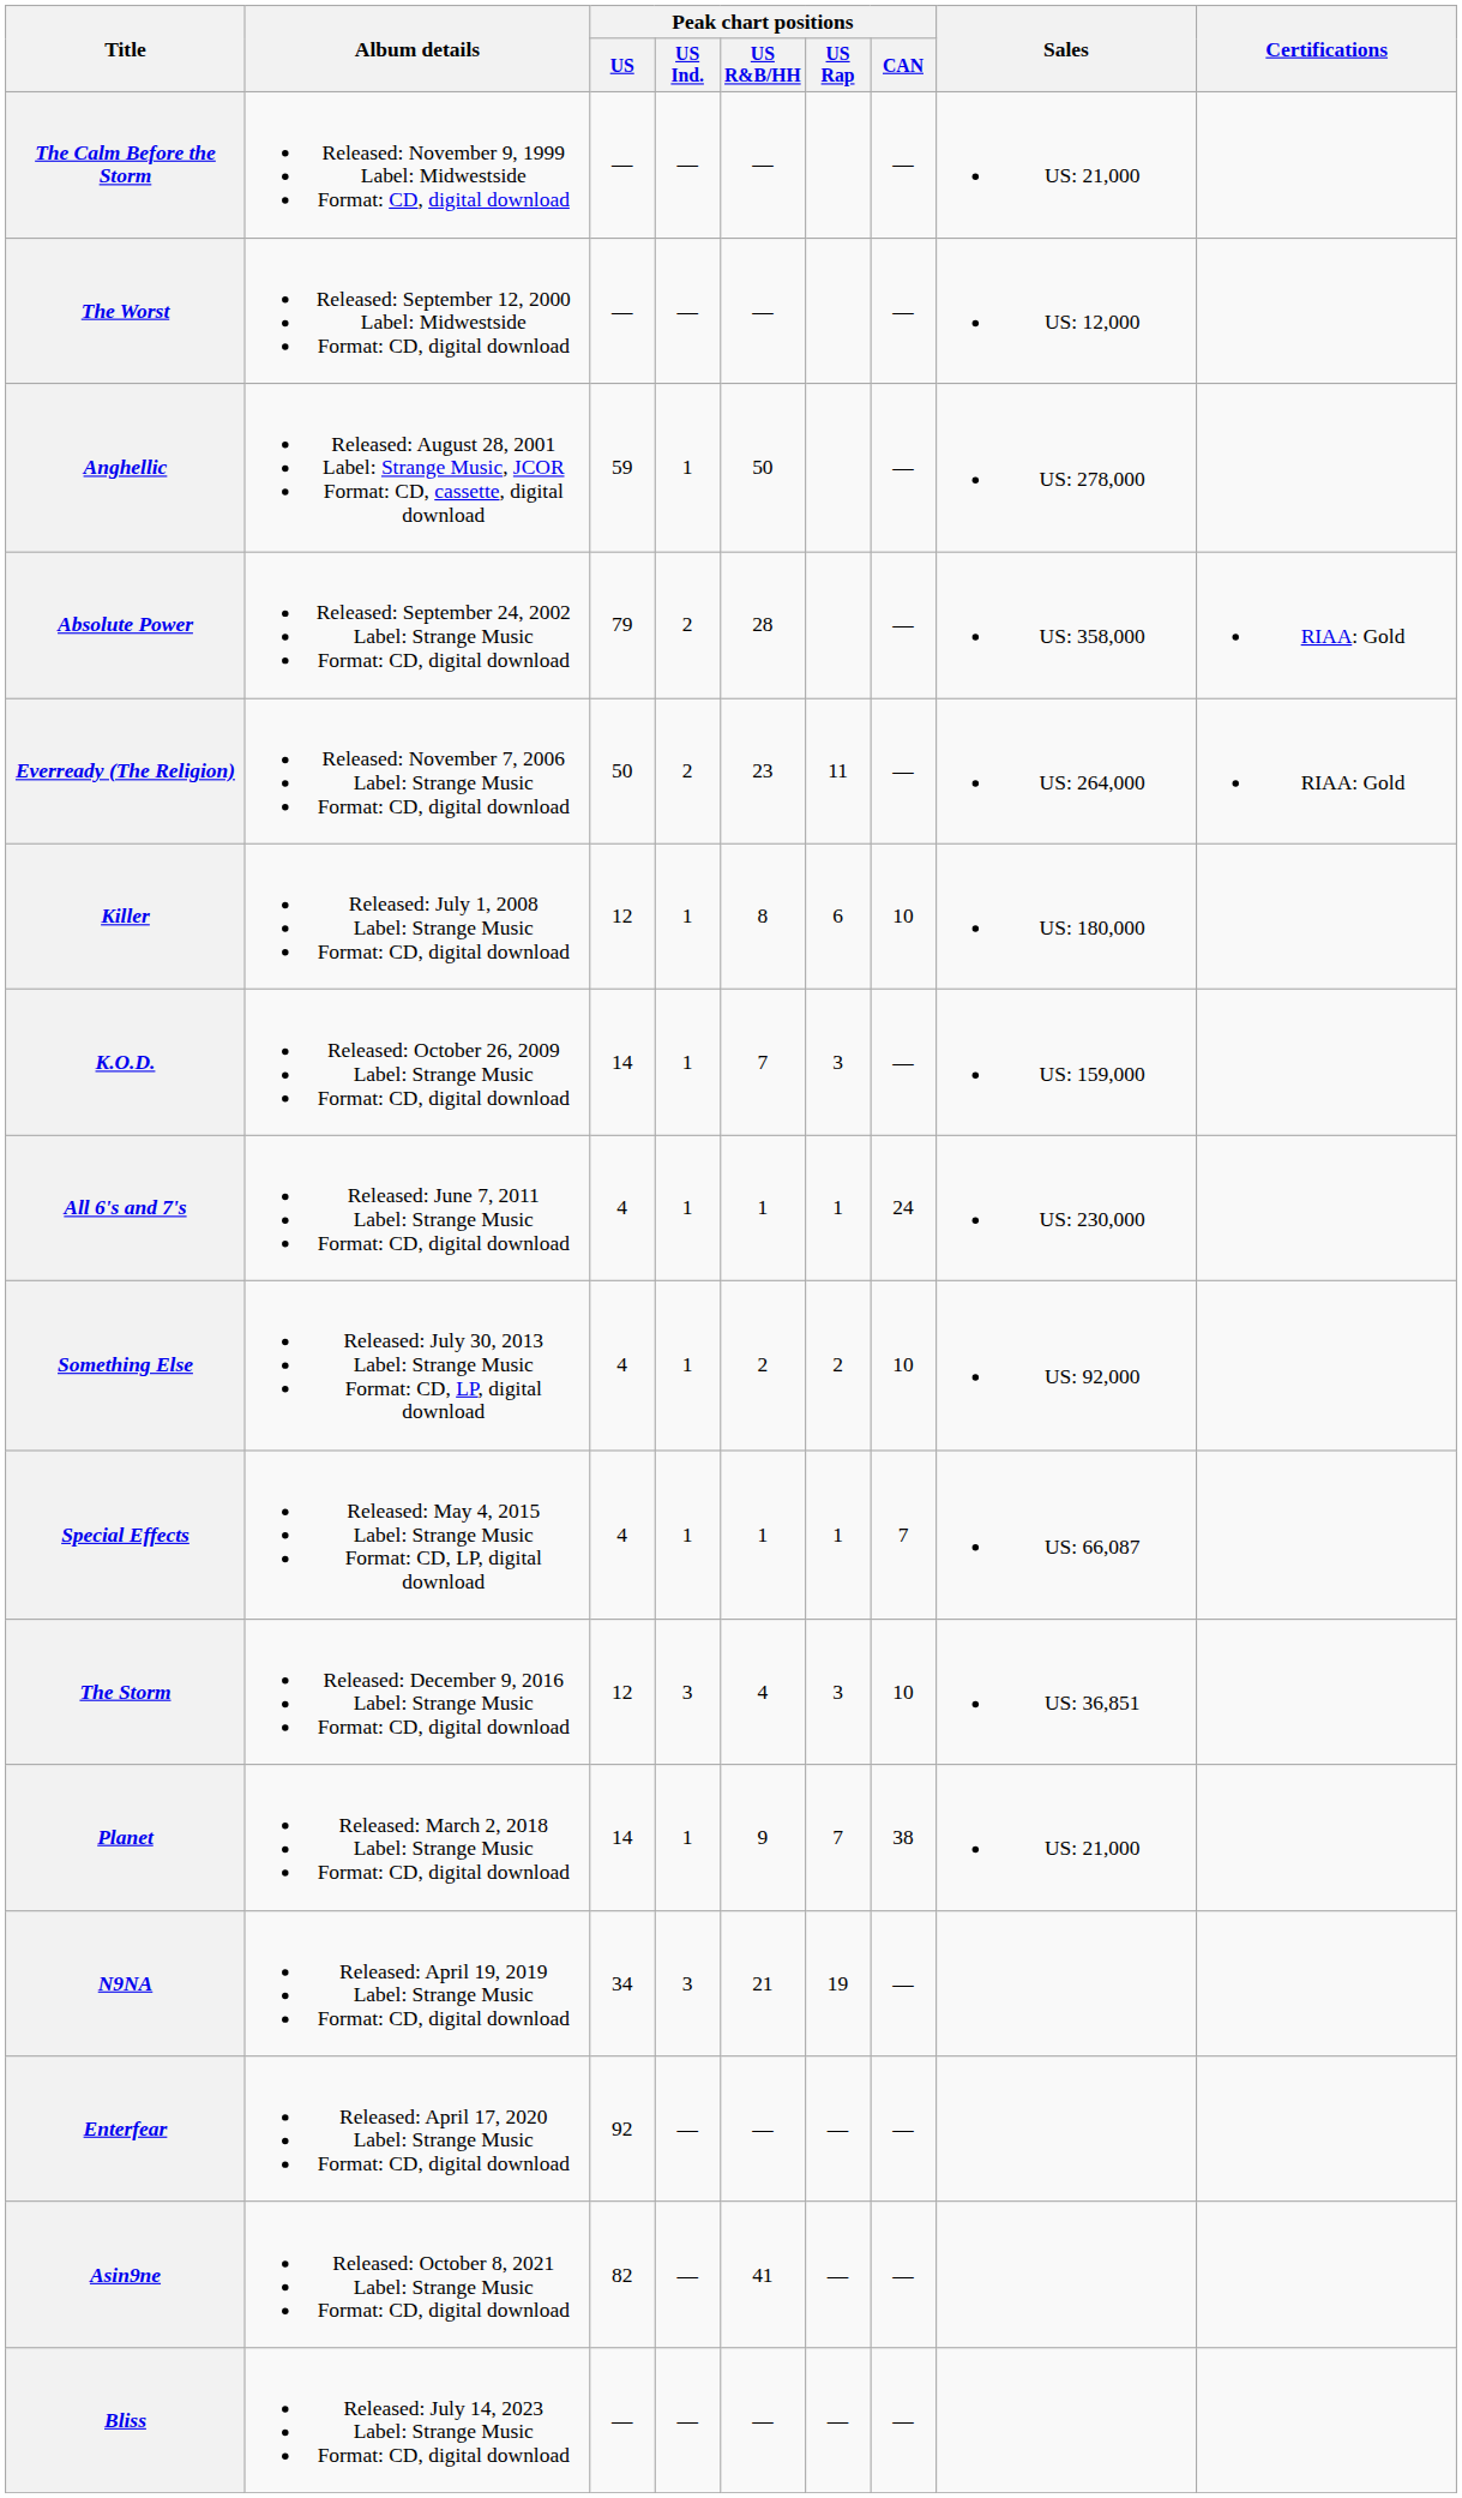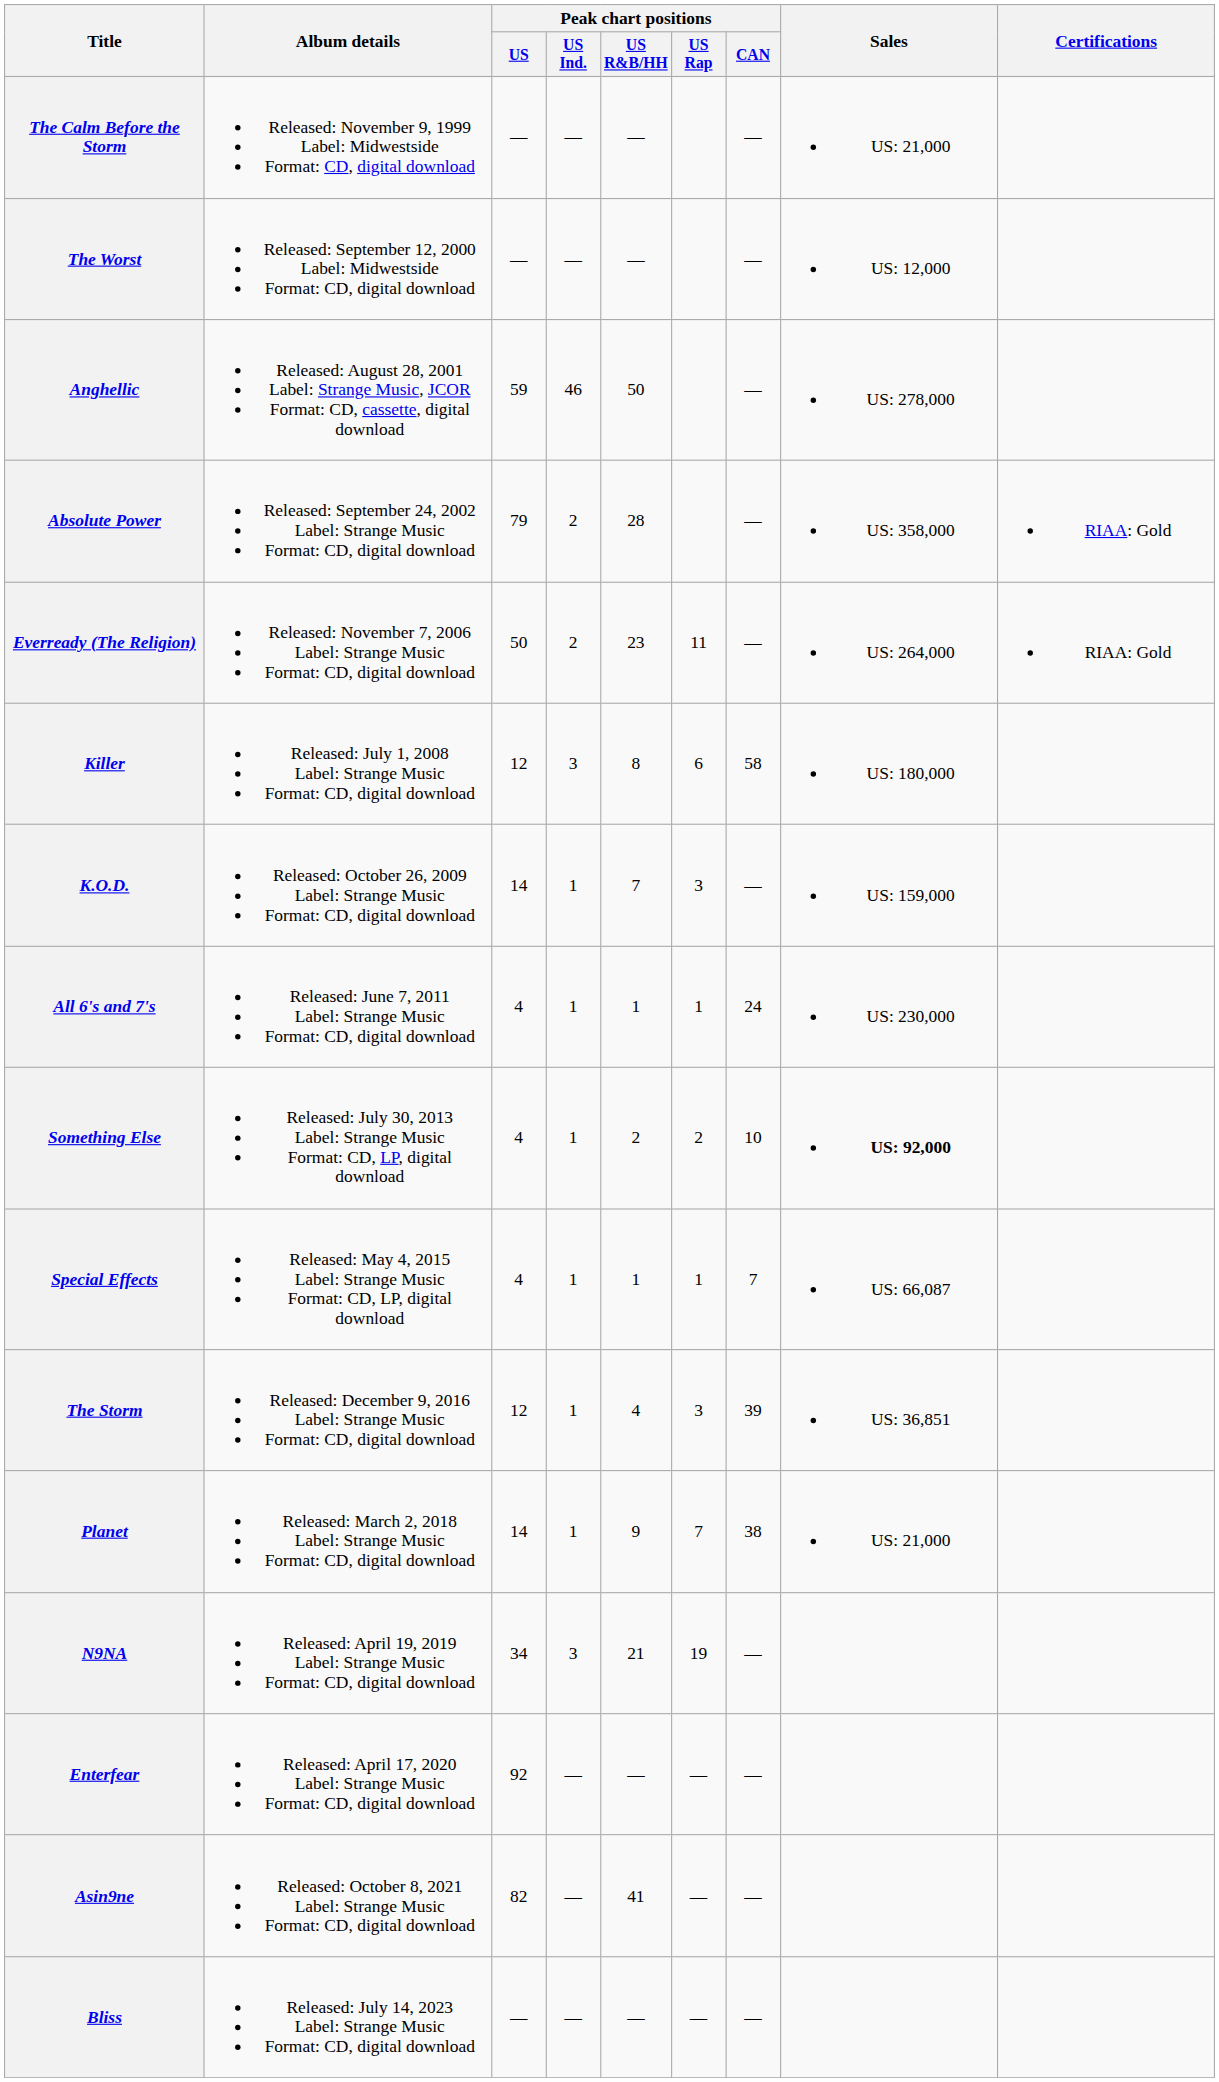 <table class="wikitable plainrowheaders" style="text-align:center;">
 <tr>
 <th scope="col" rowspan="2" style="width:11em;">Title</th>
 <th scope="col" rowspan="2" style="width:16em;">Album details</th>
 <th scope="col" colspan="5">Peak chart positions</th>
 <th scope="col" rowspan="2" style="width:12em;">Sales</th>
 <th scope="col" rowspan="2" style="width:12em;"><a href='#'>Certifications</a></th>
 </tr>
 <tr>
 <th style="width:3em;font-size:90%;"><a href='#'>US</a><br></th>
 <th style="width:3em;font-size:90%;"><a href='#'>US<br>Ind.</a><br></th>
 <th style="width:3em;font-size:90%;"><a href='#'>US<br>R&B/HH</a><br></th>
 <th style="width:3em;font-size:90%;"><a href='#'>US<br>Rap</a><br></th>
 <th style="width:3em;font-size:90%;"><a href='#'>CAN</a><br></th>
 </tr>
 <tr>
 <th scope="row"><em><a href='#'>The Calm Before the Storm</a></em></th>
 <td><br><ul><li>Released: November 9, 1999</li><li>Label: Midwestside</li><li>Format: <a href='#'>CD</a>, <a href='#'>digital download</a></li></ul></td>
 <td>—</td>
 <td>—</td>
 <td>—</td>
 <td></td>
 <td>—</td>
 <td><br><ul><li>US: 21,000</li></ul></td>
 <td></td>
 </tr>
 <tr>
 <th scope="row"><em><a href='#'>The Worst</a></em></th>
 <td><br><ul><li>Released: September 12, 2000</li><li>Label: Midwestside</li><li>Format: CD, digital download</li></ul></td>
 <td>—</td>
 <td>—</td>
 <td>—</td>
 <td></td>
 <td>—</td>
 <td><br><ul><li>US: 12,000</li></ul></td>
 <td></td>
 </tr>
 <tr>
 <th scope="row"><em><a href='#'>Anghellic</a></em></th>
 <td><br><ul><li>Released: August 28, 2001</li><li>Label: <a href='#'>Strange Music</a>, <a href='#'>JCOR</a></li><li>Format: CD, <a href='#'>cassette</a>, digital download</li></ul></td>
 <td>59</td>
-<td>1</td>
+<td>46</td>
 <td>50</td>
 <td></td>
 <td>—</td>
 <td><br><ul><li>US: 278,000</li></ul></td>
 <td></td>
 </tr>
 <tr>
 <th scope="row"><em><a href='#'>Absolute Power</a></em></th>
 <td><br><ul><li>Released: September 24, 2002</li><li>Label: Strange Music</li><li>Format: CD, digital download</li></ul></td>
 <td>79</td>
 <td>2</td>
 <td>28</td>
 <td></td>
 <td>—</td>
 <td><br><ul><li>US: 358,000</li></ul></td>
 <td><br><ul><li><a href='#'>RIAA</a>: Gold</li></ul></td>
 </tr>
 <tr>
 <th scope="row"><em><a href='#'>Everready (The Religion)</a></em></th>
 <td><br><ul><li>Released: November 7, 2006</li><li>Label: Strange Music</li><li>Format: CD, digital download</li></ul></td>
 <td>50</td>
 <td>2</td>
 <td>23</td>
 <td>11</td>
 <td>—</td>
 <td><br><ul><li>US: 264,000</li></ul></td>
 <td><br><ul><li>RIAA: Gold</li></ul></td>
 </tr>
 <tr>
 <th scope="row"><em><a href='#'>Killer</a></em></th>
 <td><br><ul><li>Released: July 1, 2008</li><li>Label: Strange Music</li><li>Format: CD, digital download</li></ul></td>
 <td>12</td>
-<td>1</td>
+<td>3</td>
 <td>8</td>
 <td>6</td>
-<td>10</td>
+<td>58</td>
 <td><br><ul><li>US: 180,000</li></ul></td>
 <td></td>
 </tr>
 <tr>
 <th scope="row"><em><a href='#'>K.O.D.</a></em></th>
 <td><br><ul><li>Released: October 26, 2009</li><li>Label: Strange Music</li><li>Format: CD, digital download</li></ul></td>
 <td>14</td>
 <td>1</td>
 <td>7</td>
 <td>3</td>
 <td>—</td>
 <td><br><ul><li>US: 159,000</li></ul></td>
 <td></td>
 </tr>
 <tr>
 <th scope="row"><em><a href='#'>All 6's and 7's</a></em></th>
 <td><br><ul><li>Released: June 7, 2011</li><li>Label: Strange Music</li><li>Format: CD, digital download</li></ul></td>
 <td>4</td>
 <td>1</td>
 <td>1</td>
 <td>1</td>
 <td>24</td>
 <td><br><ul><li>US: 230,000</li></ul></td>
 <td></td>
 </tr>
 <tr>
 <th scope="row"><em><a href='#'>Something Else</a></em></th>
 <td><br><ul><li>Released: July 30, 2013</li><li>Label: Strange Music</li><li>Format: CD, <a href='#'>LP</a>, digital download</li></ul></td>
 <td>4</td>
 <td>1</td>
 <td>2</td>
 <td>2</td>
 <td>10</td>
-<td><br><ul><li>US: 92,000</li></ul></td>
+<td><strong><br><ul><li>US: 92,000</li></ul></strong></td>
 <td></td>
 </tr>
 <tr>
 <th scope="row"><em><a href='#'>Special Effects</a></em></th>
 <td><br><ul><li>Released: May 4, 2015</li><li>Label: Strange Music</li><li>Format: CD, LP, digital download</li></ul></td>
 <td>4</td>
 <td>1</td>
 <td>1</td>
 <td>1</td>
 <td>7</td>
 <td><br><ul><li>US: 66,087</li></ul></td>
 <td></td>
 </tr>
 <tr>
 <th scope="row"><em><a href='#'>The Storm</a></em></th>
 <td><br><ul><li>Released: December 9, 2016</li><li>Label: Strange Music</li><li>Format: CD, digital download</li></ul></td>
 <td>12</td>
-<td>3</td>
+<td>1</td>
 <td>4</td>
 <td>3</td>
-<td>10</td>
+<td>39</td>
 <td><br><ul><li>US: 36,851</li></ul></td>
 <td></td>
 </tr>
 <tr>
 <th scope="row"><em><a href='#'>Planet</a></em></th>
 <td><br><ul><li>Released: March 2, 2018</li><li>Label: Strange Music</li><li>Format: CD, digital download</li></ul></td>
 <td>14</td>
 <td>1</td>
 <td>9</td>
 <td>7</td>
 <td>38</td>
 <td><br><ul><li>US: 21,000</li></ul></td>
 <td></td>
 </tr>
 <tr>
 <th scope="row"><em><a href='#'>N9NA</a></em></th>
 <td><br><ul><li>Released: April 19, 2019</li><li>Label: Strange Music</li><li>Format: CD, digital download</li></ul></td>
 <td>34</td>
 <td>3</td>
 <td>21</td>
 <td>19</td>
 <td>—</td>
 <td></td>
 <td></td>
 </tr>
 <tr>
 <th scope="row"><em><a href='#'>Enterfear</a></em></th>
 <td><br><ul><li>Released: April 17, 2020</li><li>Label: Strange Music</li><li>Format: CD, digital download</li></ul></td>
 <td>92</td>
 <td>—</td>
 <td>—</td>
 <td>—</td>
 <td>—</td>
 <td></td>
 <td></td>
 </tr>
 <tr>
 <th scope="row"><em><a href='#'>Asin9ne</a></em></th>
 <td><br><ul><li>Released: October 8, 2021</li><li>Label: Strange Music</li><li>Format: CD, digital download</li></ul></td>
 <td>82</td>
 <td>—</td>
 <td>41</td>
 <td>—</td>
 <td>—</td>
 <td></td>
 <td></td>
 </tr>
 <tr>
 <th scope="row"><em><a href='#'>Bliss</a></em></th>
 <td><br><ul><li>Released: July 14, 2023</li><li>Label: Strange Music</li><li>Format: CD, digital download</li></ul></td>
 <td>—</td>
 <td>—</td>
 <td>—</td>
 <td>—</td>
 <td>—</td>
 <td></td>
 <td></td>
 </tr>
 </table>
